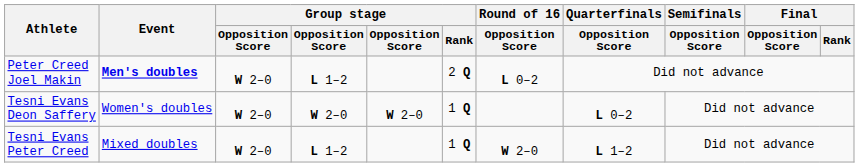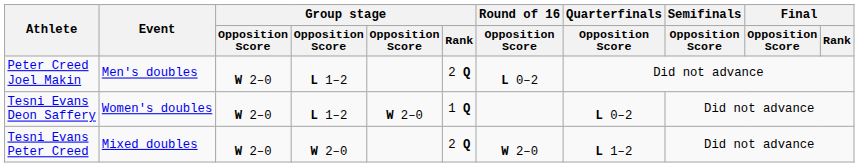 <table class=wikitable style="font-size:90%">
 <tr>
 <th rowspan=2>Athlete</th>
 <th rowspan=2>Event</th>
 <th colspan=4>Group stage</th>
 <th>Round of 16</th>
 <th>Quarterfinals</th>
 <th>Semifinals</th>
 <th colspan=2>Final</th>
 </tr>
 <tr style="font-size:95%">
 <th>Opposition<br>Score</th>
 <th>Opposition<br>Score</th>
 <th>Opposition<br>Score</th>
 <th>Rank</th>
 <th>Opposition<br>Score</th>
 <th>Opposition<br>Score</th>
 <th>Opposition<br>Score</th>
 <th>Opposition<br>Score</th>
 <th>Rank</th>
 </tr>
 <tr align=center>
 <td align=left><a href='#'>Peter Creed</a><br><a href='#'>Joel Makin</a></td>
-<td align=left><strong><a href='#'>Men's doubles</a></strong></td>
+<td align=left><a href='#'>Men's doubles</a></td>
 <td><br><strong>W</strong> 2–0 </td>
 <td><br><strong>L</strong> 1–2</td>
 <td></td>
 <td>2 <strong>Q</strong></td>
 <td><br><strong>L</strong> 0–2</td>
 <td colspan=4>Did not advance</td>
 </tr>
 <tr align=center>
 <td align=left><a href='#'>Tesni Evans</a><br><a href='#'>Deon Saffery</a></td>
 <td align=left><a href='#'>Women's doubles</a></td>
 <td><br><strong>W</strong> 2–0</td>
-<td><br><strong>W</strong> 2–0</td>
+<td><br><strong>L</strong> 1–2</td>
 <td><br><strong>W</strong> 2–0</td>
 <td>1 <strong>Q</strong></td>
 <td></td>
 <td><br><strong>L</strong> 0–2</td>
 <td colspan=3>Did not advance</td>
 </tr>
 <tr align=center>
 <td align=left><a href='#'>Tesni Evans</a><br><a href='#'>Peter Creed</a></td>
 <td align=left><a href='#'>Mixed doubles</a></td>
 <td><br><strong>W</strong> 2–0</td>
-<td><br><strong>L</strong> 1–2</td>
+<td><br><strong>W</strong> 2–0</td>
 <td></td>
-<td>1 <strong>Q</strong></td>
+<td>2 <strong>Q</strong></td>
 <td><br><strong>W</strong> 2–0</td>
 <td><br><strong>L</strong> 1–2</td>
 <td colspan=3>Did not advance</td>
 </tr>
 </table>
